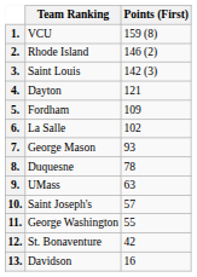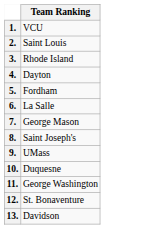 <table class="wikitable" style="white-space:nowrap; font-size:90%;">
 <tr>
 <td ! colspan=1 style="background:white; border-top-style:hidden; border-left-style:hidden;"></td>
 <th>Team Ranking</th>
-<th>Points (First)</th>
 </tr>
 <tr>
 <th>1.</th>
 <td>VCU</td>
-<td>159 (8)</td>
 </tr>
 <tr>
 <th>2.</th>
-<td>Rhode Island</td>
-<td>146 (2)</td>
+<td>Saint Louis</td>
 </tr>
 <tr>
 <th>3.</th>
-<td>Saint Louis</td>
-<td>142 (3)</td>
+<td>Rhode Island</td>
 </tr>
 <tr>
 <th>4.</th>
 <td>Dayton</td>
-<td>121</td>
 </tr>
 <tr>
 <th>5.</th>
 <td>Fordham</td>
-<td>109</td>
 </tr>
 <tr>
 <th>6.</th>
 <td>La Salle</td>
-<td>102</td>
 </tr>
 <tr>
 <th>7.</th>
 <td>George Mason</td>
-<td>93</td>
 </tr>
 <tr>
 <th>8.</th>
-<td>Duquesne</td>
-<td>78</td>
+<td>Saint Joseph's</td>
 </tr>
 <tr>
 <th>9.</th>
 <td>UMass</td>
-<td>63</td>
 </tr>
 <tr>
 <th>10.</th>
-<td>Saint Joseph's</td>
-<td>57</td>
+<td>Duquesne</td>
 </tr>
 <tr>
 <th>11.</th>
 <td>George Washington</td>
-<td>55</td>
 </tr>
 <tr>
 <th>12.</th>
 <td>St. Bonaventure</td>
-<td>42</td>
 </tr>
 <tr>
 <th>13.</th>
 <td>Davidson</td>
-<td>16</td>
 </tr>
 </table>
